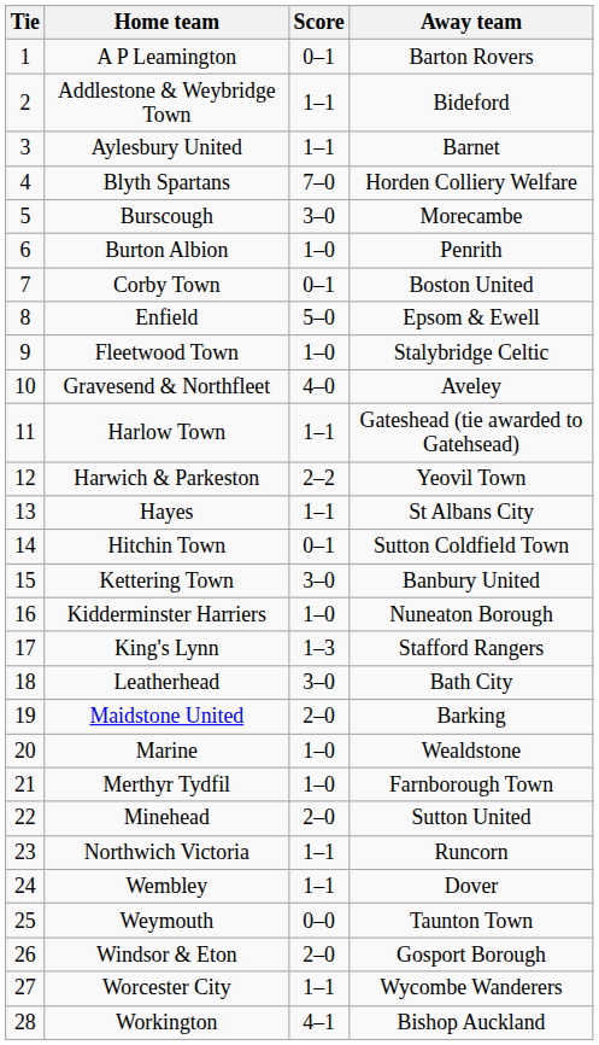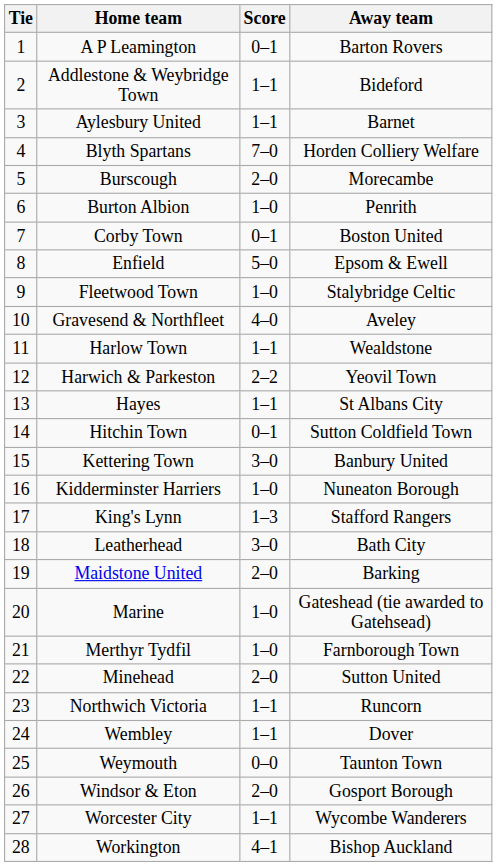 <table class="wikitable" style="text-align:center;">
 <tr>
 <th width=20>Tie</th>
 <th width=175>Home team</th>
 <th width=20>Score</th>
 <th width=175>Away team</th>
 </tr>
 <tr>
 <td>1</td>
 <td>A P Leamington</td>
 <td>0–1</td>
 <td>Barton Rovers</td>
 </tr>
 <tr>
 <td>2</td>
 <td>Addlestone & Weybridge Town</td>
 <td>1–1</td>
 <td>Bideford</td>
 </tr>
 <tr>
 <td>3</td>
 <td>Aylesbury United</td>
 <td>1–1</td>
 <td>Barnet</td>
 </tr>
 <tr>
 <td>4</td>
 <td>Blyth Spartans</td>
 <td>7–0</td>
 <td>Horden Colliery Welfare</td>
 </tr>
 <tr>
 <td>5</td>
 <td>Burscough</td>
-<td>3–0</td>
+<td>2–0</td>
 <td>Morecambe</td>
 </tr>
 <tr>
 <td>6</td>
 <td>Burton Albion</td>
 <td>1–0</td>
 <td>Penrith</td>
 </tr>
 <tr>
 <td>7</td>
 <td>Corby Town</td>
 <td>0–1</td>
 <td>Boston United</td>
 </tr>
 <tr>
 <td>8</td>
 <td>Enfield</td>
 <td>5–0</td>
 <td>Epsom & Ewell</td>
 </tr>
 <tr>
 <td>9</td>
 <td>Fleetwood Town</td>
 <td>1–0</td>
 <td>Stalybridge Celtic</td>
 </tr>
 <tr>
 <td>10</td>
 <td>Gravesend & Northfleet</td>
 <td>4–0</td>
 <td>Aveley</td>
 </tr>
 <tr>
 <td>11</td>
 <td>Harlow Town</td>
 <td>1–1</td>
-<td>Gateshead (tie awarded to Gatehsead)</td>
+<td>Wealdstone</td>
 </tr>
 <tr>
 <td>12</td>
 <td>Harwich & Parkeston</td>
 <td>2–2</td>
 <td>Yeovil Town</td>
 </tr>
 <tr>
 <td>13</td>
 <td>Hayes</td>
 <td>1–1</td>
 <td>St Albans City</td>
 </tr>
 <tr>
 <td>14</td>
 <td>Hitchin Town</td>
 <td>0–1</td>
 <td>Sutton Coldfield Town</td>
 </tr>
 <tr>
 <td>15</td>
 <td>Kettering Town</td>
 <td>3–0</td>
 <td>Banbury United</td>
 </tr>
 <tr>
 <td>16</td>
 <td>Kidderminster Harriers</td>
 <td>1–0</td>
 <td>Nuneaton Borough</td>
 </tr>
 <tr>
 <td>17</td>
 <td>King's Lynn</td>
 <td>1–3</td>
 <td>Stafford Rangers</td>
 </tr>
 <tr>
 <td>18</td>
 <td>Leatherhead</td>
 <td>3–0</td>
 <td>Bath City</td>
 </tr>
 <tr>
 <td>19</td>
 <td><a href='#'>Maidstone United</a></td>
 <td>2–0</td>
 <td>Barking</td>
 </tr>
 <tr>
 <td>20</td>
 <td>Marine</td>
 <td>1–0</td>
-<td>Wealdstone</td>
+<td>Gateshead (tie awarded to Gatehsead)</td>
 </tr>
 <tr>
 <td>21</td>
 <td>Merthyr Tydfil</td>
 <td>1–0</td>
 <td>Farnborough Town</td>
 </tr>
 <tr>
 <td>22</td>
 <td>Minehead</td>
 <td>2–0</td>
 <td>Sutton United</td>
 </tr>
 <tr>
 <td>23</td>
 <td>Northwich Victoria</td>
 <td>1–1</td>
 <td>Runcorn</td>
 </tr>
 <tr>
 <td>24</td>
 <td>Wembley</td>
 <td>1–1</td>
 <td>Dover</td>
 </tr>
 <tr>
 <td>25</td>
 <td>Weymouth</td>
 <td>0–0</td>
 <td>Taunton Town</td>
 </tr>
 <tr>
 <td>26</td>
 <td>Windsor & Eton</td>
 <td>2–0</td>
 <td>Gosport Borough</td>
 </tr>
 <tr>
 <td>27</td>
 <td>Worcester City</td>
 <td>1–1</td>
 <td>Wycombe Wanderers</td>
 </tr>
 <tr>
 <td>28</td>
 <td>Workington</td>
 <td>4–1</td>
 <td>Bishop Auckland</td>
 </tr>
 </table>
